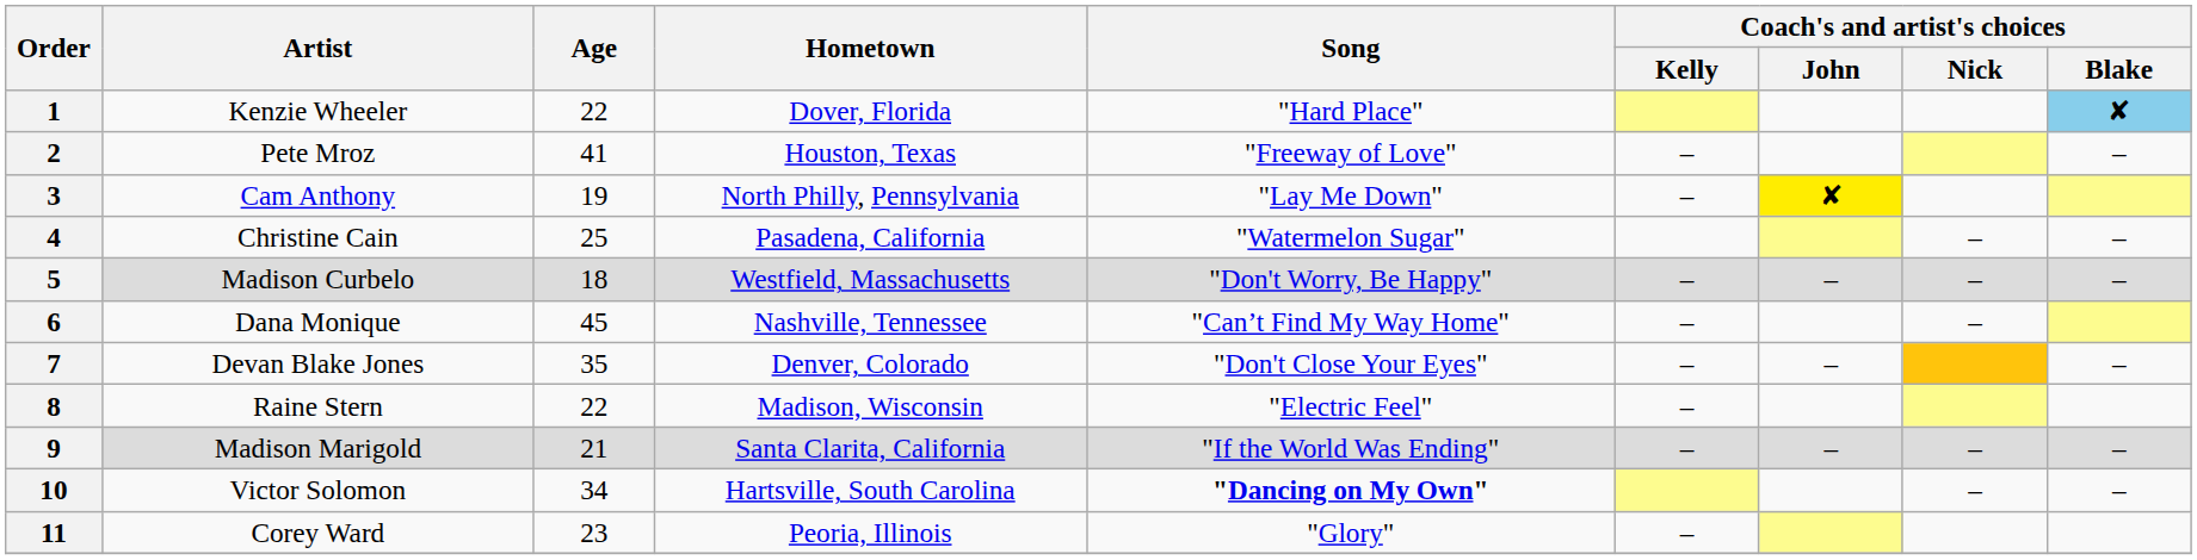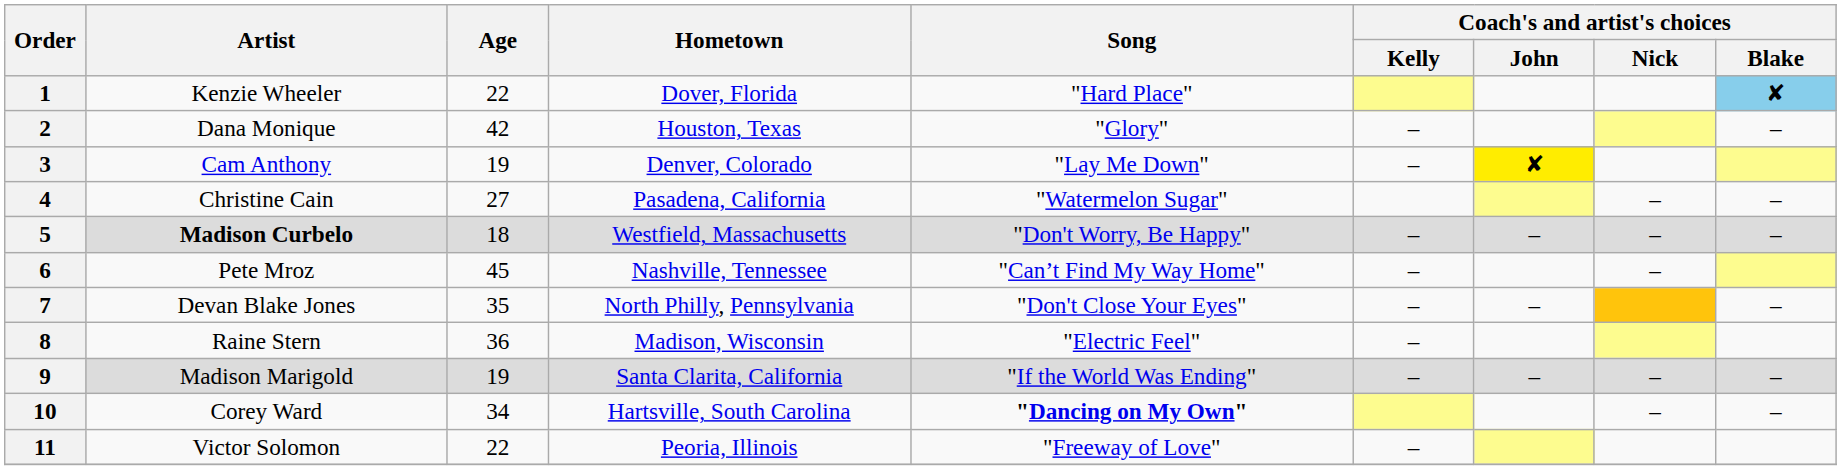 <table class="wikitable" style="text-align:center; line-height:17px; width:100%">
 <tr>
 <th scope="col" rowspan="2" style="width:04%;">Order</th>
 <th scope="col" rowspan="2" style="width:18%;">Artist</th>
 <th scope="col" rowspan="2" style="width:05%;">Age</th>
 <th scope="col" rowspan="2" style="width:18%;">Hometown</th>
 <th scope="col" rowspan="2" style="width:22%;">Song</th>
 <th scope="col" colspan="4" style="width:24%;">Coach's and artist's choices</th>
 </tr>
 <tr>
 <th stylw="width:06%;">Kelly</th>
 <th style="width:06%;">John</th>
 <th style="width:06%;">Nick</th>
 <th style="width:06%;">Blake</th>
 </tr>
 <tr>
 <th>1</th>
 <td>Kenzie Wheeler</td>
 <td>22</td>
 <td><a href='#'>Dover, Florida</a></td>
 <td>"<a href='#'>Hard Place</a>"</td>
 <td bgcolor="#fdfc8f"><em></em></td>
 <td><em></em></td>
 <td><em></em></td>
 <td style="background:#87ceeb">✘</td>
 </tr>
 <tr>
 <th>2</th>
-<td>Pete Mroz</td>
-<td>41</td>
+<td>Dana Monique</td>
+<td>42</td>
 <td><a href='#'>Houston, Texas</a></td>
-<td>"<a href='#'>Freeway of Love</a>"</td>
+<td>"<a href='#'>Glory</a>"</td>
 <td>–</td>
 <td><em></em></td>
 <td bgcolor="#fdfc8f"><em></em></td>
 <td>–</td>
 </tr>
 <tr>
 <th>3</th>
 <td><a href='#'>Cam Anthony</a></td>
 <td>19</td>
-<td><a href='#'>North Philly</a>, <a href='#'>Pennsylvania</a></td>
+<td><a href='#'>Denver, Colorado</a></td>
 <td>"<a href='#'>Lay Me Down</a>"</td>
 <td>–</td>
 <td style="background:#ffed00">✘</td>
 <td><em></em></td>
 <td bgcolor="#fdfc8f"><em></em></td>
 </tr>
 <tr>
 <th>4</th>
 <td>Christine Cain</td>
-<td>25</td>
+<td>27</td>
 <td><a href='#'>Pasadena, California</a></td>
 <td>"<a href='#'>Watermelon Sugar</a>"</td>
 <td><em></em></td>
 <td bgcolor="#fdfc8f"><em></em></td>
 <td>–</td>
 <td>–</td>
 </tr>
 <tr style="background:#DCDCDC">
 <th>5</th>
-<td>Madison Curbelo</td>
+<td><strong>Madison Curbelo</strong></td>
 <td>18</td>
 <td><a href='#'>Westfield, Massachusetts</a></td>
 <td>"<a href='#'>Don't Worry, Be Happy</a>"</td>
 <td>–</td>
 <td>–</td>
 <td>–</td>
 <td>–</td>
 </tr>
 <tr>
 <th>6</th>
-<td>Dana Monique</td>
+<td>Pete Mroz</td>
 <td>45</td>
 <td><a href='#'>Nashville, Tennessee</a></td>
 <td>"<a href='#'>Can’t Find My Way Home</a>"</td>
 <td>–</td>
 <td><em></em></td>
 <td>–</td>
 <td bgcolor="#fdfc8f"><em></em></td>
 </tr>
 <tr>
 <th>7</th>
 <td>Devan Blake Jones</td>
 <td>35</td>
-<td><a href='#'>Denver, Colorado</a></td>
+<td><a href='#'>North Philly</a>, <a href='#'>Pennsylvania</a></td>
 <td>"<a href='#'>Don't Close Your Eyes</a>"</td>
 <td>–</td>
 <td>–</td>
 <td bgcolor="#ffc40c"><em></em></td>
 <td>–</td>
 </tr>
 <tr>
 <th>8</th>
 <td>Raine Stern</td>
-<td>22</td>
+<td>36</td>
 <td><a href='#'>Madison, Wisconsin</a></td>
 <td>"<a href='#'>Electric Feel</a>"</td>
 <td>–</td>
 <td><em></em></td>
 <td bgcolor="#fdfc8f"><em></em></td>
 <td><em></em></td>
 </tr>
 <tr style="background:#DCDCDC">
 <th>9</th>
 <td>Madison Marigold</td>
-<td>21</td>
+<td>19</td>
 <td><a href='#'>Santa Clarita, California</a></td>
 <td>"<a href='#'>If the World Was Ending</a>"</td>
 <td>–</td>
 <td>–</td>
 <td>–</td>
 <td>–</td>
 </tr>
 <tr>
 <th>10</th>
-<td>Victor Solomon</td>
+<td>Corey Ward</td>
 <td>34</td>
 <td><a href='#'>Hartsville, South Carolina</a></td>
 <td><strong>"<a href='#'>Dancing on My Own</a>"</strong></td>
 <td bgcolor="#fdfc8f"><em></em></td>
 <td><em></em></td>
 <td>–</td>
 <td>–</td>
 </tr>
 <tr>
 <th>11</th>
-<td>Corey Ward</td>
-<td>23</td>
+<td>Victor Solomon</td>
+<td>22</td>
 <td><a href='#'>Peoria, Illinois</a></td>
-<td>"<a href='#'>Glory</a>"</td>
+<td>"<a href='#'>Freeway of Love</a>"</td>
 <td>–</td>
 <td bgcolor="#fdfc8f"><em></em></td>
 <td><em></em></td>
 <td><em></em></td>
 </tr>
 <tr>
 </tr>
 </table>
